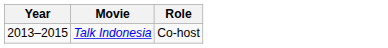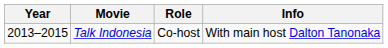 <table class="wikitable sortable">
 <tr>
 <th>Year</th>
 <th>Movie</th>
 <th>Role</th>
+<th>Info</th>
 </tr>
 <tr>
 <td>2013–2015</td>
 <td><em><a href='#'>Talk Indonesia</a></em></td>
 <td>Co-host</td>
+<td>With main host <a href='#'>Dalton Tanonaka</a></td>
 </tr>
 </table>
